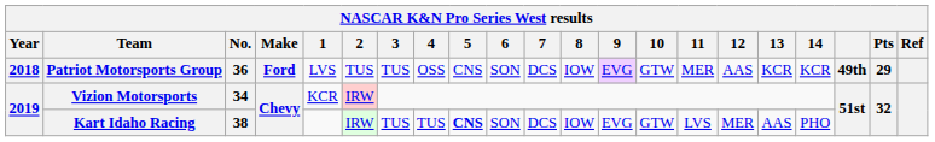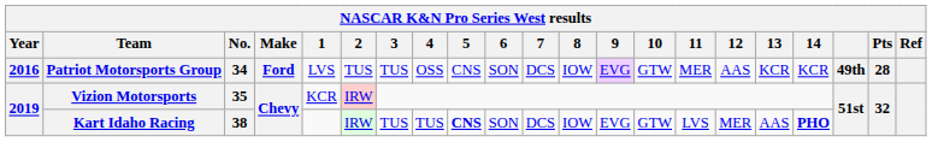 <table class="wikitable" style="text-align:center; font-size:75%">
 <tr>
 <th colspan=21><a href='#'>NASCAR K&N Pro Series West</a> results</th>
 </tr>
 <tr>
 <th>Year</th>
 <th>Team</th>
 <th>No.</th>
 <th>Make</th>
 <th>1</th>
 <th>2</th>
 <th>3</th>
 <th>4</th>
 <th>5</th>
 <th>6</th>
 <th>7</th>
 <th>8</th>
 <th>9</th>
 <th>10</th>
 <th>11</th>
 <th>12</th>
 <th>13</th>
 <th>14</th>
 <th></th>
 <th>Pts</th>
 <th>Ref</th>
 </tr>
 <tr>
-<th><a href='#'>2018</a></th>
+<th><a href='#'>2016</a></th>
 <th><a href='#'>Patriot Motorsports Group</a></th>
-<th>36</th>
+<th>34</th>
 <th><a href='#'>Ford</a></th>
 <td><a href='#'>LVS</a></td>
 <td><a href='#'>TUS</a></td>
 <td><a href='#'>TUS</a></td>
 <td><a href='#'>OSS</a></td>
 <td><a href='#'>CNS</a></td>
 <td><a href='#'>SON</a></td>
 <td><a href='#'>DCS</a></td>
 <td><a href='#'>IOW</a></td>
 <td style="background:#EFCFFF;"><a href='#'>EVG</a><br></td>
 <td><a href='#'>GTW</a></td>
 <td><a href='#'>MER</a></td>
 <td><a href='#'>AAS</a></td>
 <td><a href='#'>KCR</a></td>
 <td><a href='#'>KCR</a></td>
 <th>49th</th>
-<th>29</th>
+<th>28</th>
 <th></th>
 </tr>
 <tr>
 <th rowspan=2><a href='#'>2019</a></th>
 <th><a href='#'>Vizion Motorsports</a></th>
-<th>34</th>
+<th>35</th>
 <th rowspan=2><a href='#'>Chevy</a></th>
 <td><a href='#'>KCR</a></td>
 <td style="background:#FFCFCF;"><a href='#'>IRW</a><br></td>
 <td colspan=12></td>
 <th rowspan=2>51st</th>
 <th rowspan=2>32</th>
 <th rowspan=2></th>
 </tr>
 <tr>
 <th><a href='#'>Kart Idaho Racing</a></th>
 <th>38</th>
 <td></td>
 <td style="background:#DFFFDF;"><a href='#'>IRW</a><br></td>
 <td><a href='#'>TUS</a></td>
 <td><a href='#'>TUS</a></td>
 <td><strong><a href='#'>CNS</a></strong></td>
 <td><a href='#'>SON</a></td>
 <td><a href='#'>DCS</a></td>
 <td><a href='#'>IOW</a></td>
 <td><a href='#'>EVG</a></td>
 <td><a href='#'>GTW</a></td>
 <td><a href='#'>LVS</a></td>
 <td><a href='#'>MER</a></td>
 <td><a href='#'>AAS</a></td>
-<td><a href='#'>PHO</a></td>
+<td><strong><a href='#'>PHO</a></strong></td>
 </tr>
 </table>
